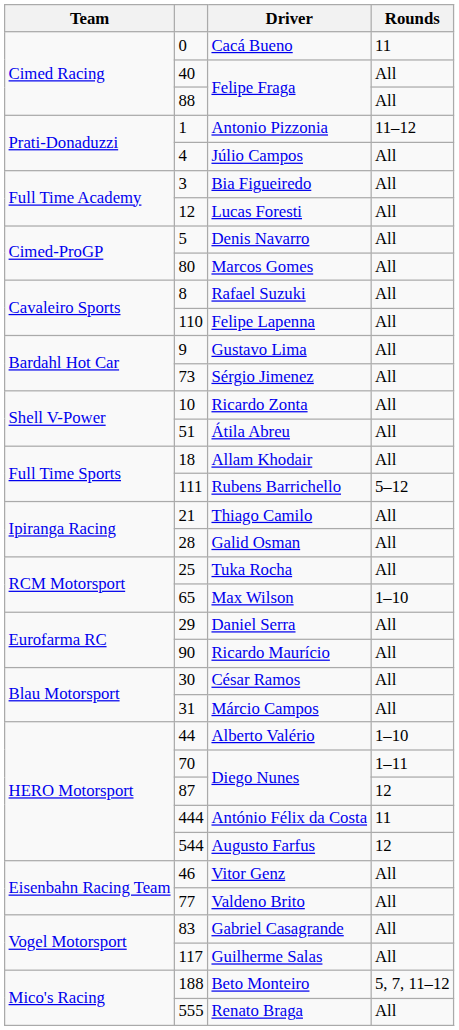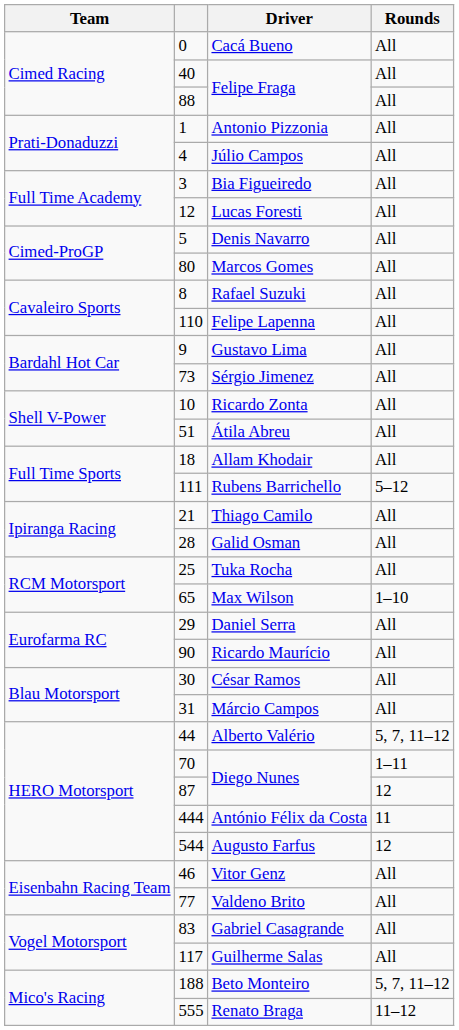 <table class="wikitable" style="font-size: 85%;">
 <tr>
 <th>Team</th>
 <th></th>
 <th>Driver</th>
 <th>Rounds</th>
 </tr>
 <tr>
 <td rowspan=3><a href='#'>Cimed Racing</a></td>
 <td>0</td>
 <td> <a href='#'>Cacá Bueno</a></td>
-<td>11</td>
+<td>All</td>
 </tr>
 <tr>
 <td>40</td>
 <td rowspan=2> <a href='#'>Felipe Fraga</a></td>
 <td>All</td>
 </tr>
 <tr>
 <td rowspan=>88</td>
 <td>All</td>
 </tr>
 <tr>
 <td rowspan=2><a href='#'>Prati-Donaduzzi</a></td>
 <td>1</td>
 <td> <a href='#'>Antonio Pizzonia</a></td>
-<td>11–12</td>
+<td>All</td>
 </tr>
 <tr>
 <td>4</td>
 <td> <a href='#'>Júlio Campos</a></td>
 <td>All</td>
 </tr>
 <tr>
 <td rowspan=2><a href='#'>Full Time Academy</a></td>
 <td>3</td>
 <td> <a href='#'>Bia Figueiredo</a></td>
 <td>All</td>
 </tr>
 <tr>
 <td>12</td>
 <td> <a href='#'>Lucas Foresti</a></td>
 <td>All</td>
 </tr>
 <tr>
 <td rowspan=2><a href='#'>Cimed-ProGP</a></td>
 <td>5</td>
 <td> <a href='#'>Denis Navarro</a></td>
 <td>All</td>
 </tr>
 <tr>
 <td>80</td>
 <td> <a href='#'>Marcos Gomes</a></td>
 <td>All</td>
 </tr>
 <tr>
 <td rowspan=2><a href='#'>Cavaleiro Sports</a></td>
 <td>8</td>
 <td> <a href='#'>Rafael Suzuki</a></td>
 <td>All</td>
 </tr>
 <tr>
 <td>110</td>
 <td> <a href='#'>Felipe Lapenna</a></td>
 <td>All</td>
 </tr>
 <tr>
 <td rowspan=2><a href='#'>Bardahl Hot Car</a></td>
 <td>9</td>
 <td> <a href='#'>Gustavo Lima</a></td>
 <td>All</td>
 </tr>
 <tr>
 <td>73</td>
 <td> <a href='#'>Sérgio Jimenez</a></td>
 <td>All</td>
 </tr>
 <tr>
 <td rowspan=2><a href='#'>Shell V-Power</a></td>
 <td>10</td>
 <td> <a href='#'>Ricardo Zonta</a></td>
 <td>All</td>
 </tr>
 <tr>
 <td>51</td>
 <td> <a href='#'>Átila Abreu</a></td>
 <td>All</td>
 </tr>
 <tr>
 <td rowspan=2><a href='#'>Full Time Sports</a></td>
 <td>18</td>
 <td> <a href='#'>Allam Khodair</a></td>
 <td>All</td>
 </tr>
 <tr>
 <td>111</td>
 <td> <a href='#'>Rubens Barrichello</a></td>
 <td>5–12</td>
 </tr>
 <tr>
 <td rowspan=2><a href='#'>Ipiranga Racing</a></td>
 <td>21</td>
 <td> <a href='#'>Thiago Camilo</a></td>
 <td>All</td>
 </tr>
 <tr>
 <td>28</td>
 <td> <a href='#'>Galid Osman</a></td>
 <td>All</td>
 </tr>
 <tr>
 <td rowspan=2><a href='#'>RCM Motorsport</a></td>
 <td>25</td>
 <td> <a href='#'>Tuka Rocha</a></td>
 <td>All</td>
 </tr>
 <tr>
 <td>65</td>
 <td> <a href='#'>Max Wilson</a></td>
 <td>1–10</td>
 </tr>
 <tr>
 <td rowspan=2><a href='#'>Eurofarma RC</a></td>
 <td>29</td>
 <td> <a href='#'>Daniel Serra</a></td>
 <td>All</td>
 </tr>
 <tr>
 <td>90</td>
 <td> <a href='#'>Ricardo Maurício</a></td>
 <td>All</td>
 </tr>
 <tr>
 <td rowspan=2><a href='#'>Blau Motorsport</a></td>
 <td>30</td>
 <td> <a href='#'>César Ramos</a></td>
 <td>All</td>
 </tr>
 <tr>
 <td>31</td>
 <td> <a href='#'>Márcio Campos</a></td>
 <td>All</td>
 </tr>
 <tr>
 <td rowspan=5><a href='#'>HERO Motorsport</a></td>
 <td>44</td>
 <td> <a href='#'>Alberto Valério</a></td>
-<td>1–10</td>
+<td>5, 7, 11–12</td>
 </tr>
 <tr>
 <td>70</td>
 <td rowspan=2> <a href='#'>Diego Nunes</a></td>
 <td>1–11</td>
 </tr>
 <tr>
 <td rowspan=>87</td>
 <td>12</td>
 </tr>
 <tr>
 <td>444</td>
 <td> <a href='#'>António Félix da Costa</a></td>
 <td>11</td>
 </tr>
 <tr>
 <td>544</td>
 <td> <a href='#'>Augusto Farfus</a></td>
 <td>12</td>
 </tr>
 <tr>
 <td rowspan=2><a href='#'>Eisenbahn Racing Team</a></td>
 <td>46</td>
 <td> <a href='#'>Vitor Genz</a></td>
 <td>All</td>
 </tr>
 <tr>
 <td>77</td>
 <td> <a href='#'>Valdeno Brito</a></td>
 <td>All</td>
 </tr>
 <tr>
 <td rowspan=2><a href='#'>Vogel Motorsport</a></td>
 <td>83</td>
 <td> <a href='#'>Gabriel Casagrande</a></td>
 <td>All</td>
 </tr>
 <tr>
 <td>117</td>
 <td> <a href='#'>Guilherme Salas</a></td>
 <td>All</td>
 </tr>
 <tr>
 <td rowspan=2><a href='#'>Mico's Racing</a></td>
 <td>188</td>
 <td> <a href='#'>Beto Monteiro</a></td>
 <td>5, 7, 11–12</td>
 </tr>
 <tr>
 <td>555</td>
 <td> <a href='#'>Renato Braga</a></td>
-<td>All</td>
+<td>11–12</td>
 </tr>
 <tr>
 </tr>
 </table>
